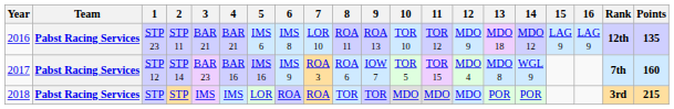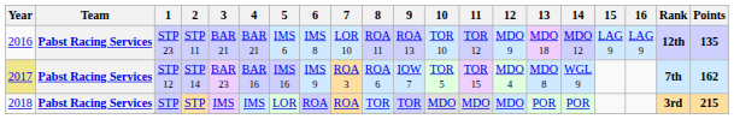 <table class="wikitable" style="text-align:center; font-size:90%">
 <tr>
 <th>Year</th>
 <th>Team</th>
 <th>1</th>
 <th>2</th>
 <th>3</th>
 <th>4</th>
 <th>5</th>
 <th>6</th>
 <th>7</th>
 <th>8</th>
 <th>9</th>
 <th>10</th>
 <th>11</th>
 <th>12</th>
 <th>13</th>
 <th>14</th>
 <th>15</th>
 <th>16</th>
 <th>Rank</th>
 <th>Points</th>
 </tr>
 <tr>
 <td><a href='#'>2016</a></td>
 <th><a href='#'>Pabst Racing Services</a></th>
 <td style="background:#CFCFFF;"><a href='#'>STP</a><br><small>23</small></td>
 <td style="background:#CFCFFF;"><a href='#'>STP</a><br><small>11</small></td>
 <td style="background:#CFCFFF;"><a href='#'>BAR</a><br><small>21</small></td>
 <td style="background:#CFCFFF;"><a href='#'>BAR</a><br><small>21</small></td>
 <td style="background:#CFEAFF;"><a href='#'>IMS</a><br><small>6</small></td>
 <td style="background:#CFEAFF;"><a href='#'>IMS</a><br><small>8</small></td>
 <td style="background:#CFEAFF;"><a href='#'>LOR</a><br><small>10</small></td>
 <td style="background:#CFCFFF;"><a href='#'>ROA</a><br><small>11</small></td>
 <td style="background:#CFCFFF;"><a href='#'>ROA</a><br><small>13</small></td>
 <td style="background:#CFEAFF;"><a href='#'>TOR</a><br><small>10</small></td>
 <td style="background:#CFCFFF;"><a href='#'>TOR</a><br><small>12</small></td>
 <td style="background:#CFEAFF;"><a href='#'>MDO</a><br><small>9</small></td>
 <td style="background:#EFCFFF;"><a href='#'>MDO</a><br><small>18</small></td>
 <td style="background:#CFCFFF;"><a href='#'>MDO</a><br><small>12</small></td>
 <td style="background:#CFEAFF;"><a href='#'>LAG</a><br><small>9</small></td>
 <td style="background:#CFEAFF;"><a href='#'>LAG</a><br><small>9</small></td>
 <td style="background:#CFCFFF;"><strong>12th</strong></td>
 <td style="background:#CFCFFF;"><strong>135</strong></td>
 </tr>
 <tr>
-<td><a href='#'>2017</a></td>
+<td style="background: khaki;"><a href='#'>2017</a></td>
 <th><a href='#'>Pabst Racing Services</a></th>
 <td style="background:#CFCFFF;"><a href='#'>STP</a><br><small>12</small></td>
 <td style="background:#CFCFFF;"><a href='#'>STP</a><br><small>14</small></td>
 <td style="background:#EFCFFF;"><a href='#'>BAR</a><br><small>23</small></td>
 <td style="background:#CFCFFF;"><a href='#'>BAR</a><br><small>16</small></td>
 <td style="background:#CFCFFF;"><a href='#'>IMS</a><br><small>16</small></td>
 <td style="background:#CFEAFF;"><a href='#'>IMS</a><br><small>9</small></td>
 <td style="background:#FFDF9F;"><a href='#'>ROA</a><br><small>3</small></td>
 <td style="background:#CFEAFF;"><a href='#'>ROA</a><br><small>6</small></td>
 <td style="background:#CFEAFF;"><a href='#'>IOW</a><br><small>7</small></td>
 <td style="background:#DFFFDF;"><a href='#'>TOR</a><br><small>5</small></td>
 <td style="background:#EFCFFF;"><a href='#'>TOR</a><br><small>15</small></td>
 <td style="background:#DFFFDF;"><a href='#'>MDO</a><br><small>4</small></td>
 <td style="background:#CFEAFF;"><a href='#'>MDO</a><br><small>8</small></td>
 <td style="background:#CFEAFF;"><a href='#'>WGL</a><br><small>9</small></td>
 <td></td>
 <td></td>
 <th style="background:#CFEAFF;">7th</th>
-<th style="background:#CFEAFF;">160</th>
+<th style="background:#CFEAFF;">162</th>
 </tr>
 <tr>
 <td><a href='#'>2018</a></td>
 <th><a href='#'>Pabst Racing Services</a></th>
 <td style="background:#CFCFFF;"><a href='#'>STP</a><br></td>
 <td style="background:#FFDF9F;"><a href='#'>STP</a><br></td>
 <td style="background:#EFCFFF;"><a href='#'>IMS</a><br></td>
 <td style="background:#CFEAFF;"><a href='#'>IMS</a><br></td>
 <td style="background:#DFFFDF;"><a href='#'>LOR</a><br></td>
 <td style="background:#CFCFFF;"><a href='#'>ROA</a><br></td>
 <td style="background:#FFDF9F;"><a href='#'>ROA</a><br></td>
 <td style="background:#CFEAFF;"><a href='#'>TOR</a><br></td>
 <td style="background:#CFCFFF;"><a href='#'>TOR</a><br></td>
 <td style="background:#DFDFDF;"><a href='#'>MDO</a><br></td>
 <td style="background:#DFDFDF;"><a href='#'>MDO</a><br></td>
 <td style="background:#CFEAFF;"><a href='#'>MDO</a><br></td>
 <td style="background:#DFFFDF;"><a href='#'>POR</a><br></td>
 <td style="background:#DFFFDF;"><a href='#'>POR</a><br></td>
 <td></td>
 <td></td>
 <th style="background:#FFDF9F;">3rd</th>
 <th style="background:#FFDF9F;">215</th>
 </tr>
 </table>
